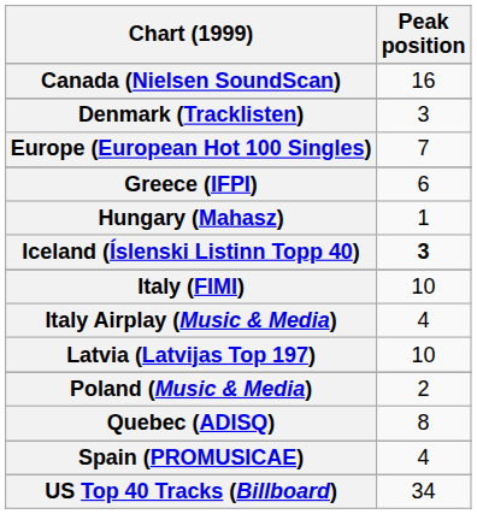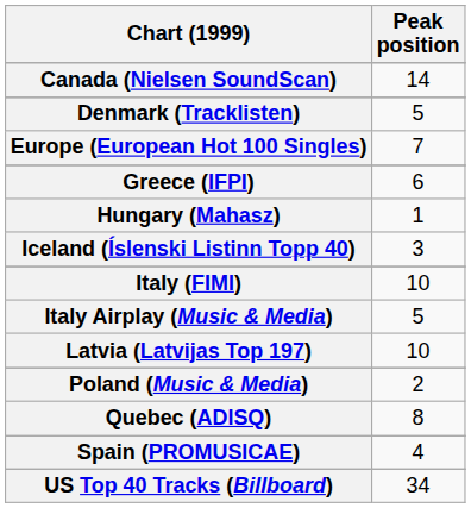 <table class="wikitable sortable plainrowheaders" style="text-align:center">
 <tr>
 <th>Chart (1999)</th>
 <th>Peak<br>position</th>
 </tr>
 <tr>
 </tr>
 <tr>
 </tr>
 <tr>
 </tr>
 <tr>
 </tr>
 <tr>
 <th scope="row">Canada (<a href='#'>Nielsen SoundScan</a>)</th>
-<td>16</td>
+<td>14</td>
 </tr>
 <tr>
 </tr>
 <tr>
 </tr>
 <tr>
 </tr>
 <tr>
 <th scope="row">Denmark (<a href='#'>Tracklisten</a>)</th>
-<td>3</td>
+<td>5</td>
 </tr>
 <tr>
 <th scope="row">Europe (<a href='#'>European Hot 100 Singles</a>)</th>
 <td>7</td>
 </tr>
 <tr>
 </tr>
 <tr>
 </tr>
 <tr>
 </tr>
 <tr>
 <th scope="row">Greece (<a href='#'>IFPI</a>)</th>
 <td>6</td>
 </tr>
 <tr>
 <th scope="row">Hungary (<a href='#'>Mahasz</a>)</th>
 <td>1</td>
 </tr>
 <tr>
 <th scope="row">Iceland (<a href='#'>Íslenski Listinn Topp 40</a>)</th>
-<td><strong>3</strong></td>
+<td>3</td>
 </tr>
 <tr>
 </tr>
 <tr>
 <th scope="row">Italy (<a href='#'>FIMI</a>)</th>
 <td>10</td>
 </tr>
 <tr>
 <th scope="row">Italy Airplay (<em><a href='#'>Music & Media</a></em>)</th>
-<td>4</td>
+<td>5</td>
 </tr>
 <tr>
 <th scope="row">Latvia (<a href='#'>Latvijas Top 197</a>)</th>
 <td align="center">10</td>
 </tr>
 <tr>
 </tr>
 <tr>
 </tr>
 <tr>
 </tr>
 <tr>
 </tr>
 <tr>
 <th scope="row">Poland (<em><a href='#'>Music & Media</a></em>)</th>
 <td>2</td>
 </tr>
 <tr>
 <th scope="row">Quebec (<a href='#'>ADISQ</a>)</th>
 <td>8</td>
 </tr>
 <tr>
 </tr>
 <tr>
 <th scope="row">Spain (<a href='#'>PROMUSICAE</a>)</th>
 <td>4</td>
 </tr>
 <tr>
 </tr>
 <tr>
 </tr>
 <tr>
 </tr>
 <tr>
 </tr>
 <tr>
 </tr>
 <tr>
 </tr>
 <tr>
 </tr>
 <tr>
 </tr>
 <tr>
 </tr>
 <tr>
 <th scope="row">US <a href='#'>Top 40 Tracks</a> (<em><a href='#'>Billboard</a></em>)</th>
 <td>34</td>
 </tr>
 </table>
